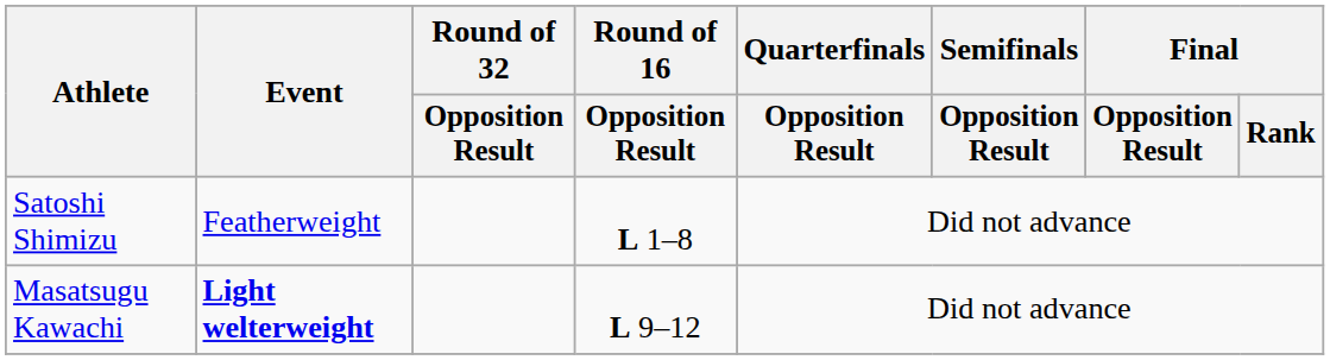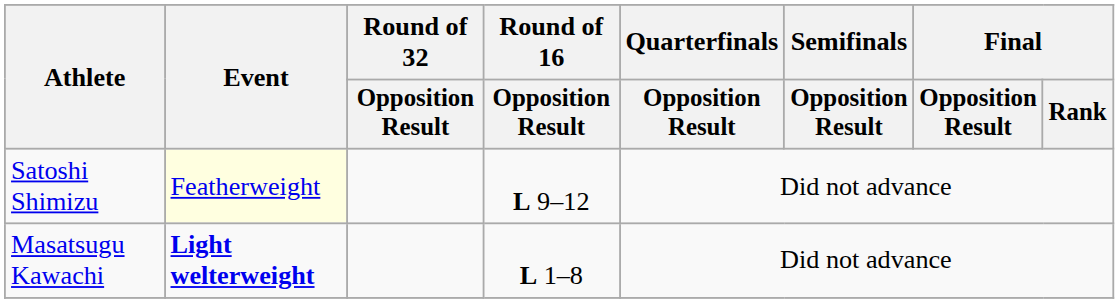 <table class="wikitable" style="font-size:90%;">
 <tr>
 <th rowspan="2">Athlete</th>
 <th rowspan="2">Event</th>
 <th>Round of 32</th>
 <th>Round of 16</th>
 <th>Quarterfinals</th>
 <th>Semifinals</th>
 <th colspan=2>Final</th>
 </tr>
 <tr style="font-size:95%">
 <th>Opposition<br>Result</th>
 <th>Opposition<br>Result</th>
 <th>Opposition<br>Result</th>
 <th>Opposition<br>Result</th>
 <th>Opposition<br>Result</th>
 <th>Rank</th>
 </tr>
 <tr>
 <td><a href='#'>Satoshi Shimizu</a></td>
-<td><a href='#'>Featherweight</a></td>
+<td style="background: lightyellow;"><a href='#'>Featherweight</a></td>
 <td></td>
-<td align=center><br><strong>L</strong> 1–8</td>
+<td align=center><br><strong>L</strong> 9–12</td>
 <td colspan="4" style="text-align:center;">Did not advance</td>
 </tr>
 <tr>
 <td><a href='#'>Masatsugu Kawachi</a></td>
 <td><strong><a href='#'>Light welterweight</a></strong></td>
 <td></td>
-<td align=center><br><strong>L</strong> 9–12</td>
+<td align=center><br><strong>L</strong> 1–8</td>
 <td colspan="4" style="text-align:center;">Did not advance</td>
 </tr>
 </table>
